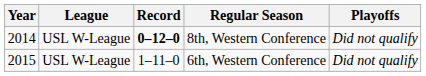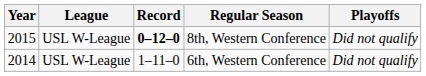 <table class="wikitable">
 <tr>
 <th>Year</th>
 <th>League</th>
 <th>Record</th>
 <th>Regular Season</th>
 <th>Playoffs</th>
 </tr>
 <tr>
-<td>2014</td>
+<td>2015</td>
 <td>USL W-League</td>
 <td align="center"><strong>0–12–0</strong></td>
 <td>8th, Western Conference</td>
 <td><em>Did not qualify</em></td>
 </tr>
 <tr>
-<td>2015</td>
+<td>2014</td>
 <td>USL W-League</td>
 <td align="center">1–11–0</td>
 <td>6th, Western Conference</td>
 <td><em>Did not qualify</em></td>
 </tr>
 </table>
